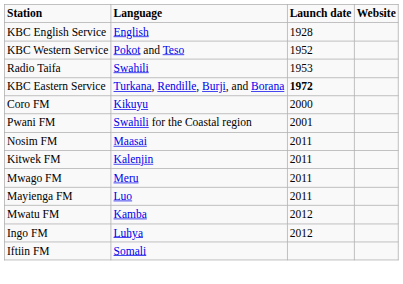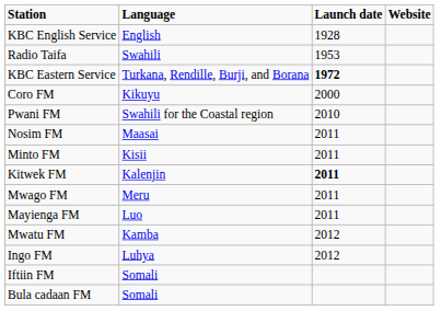 <table class="sortable wikitable" style="margin: 1em 1em 1em 0; background: #f9f9f9; border: 1px #aaa solid; border-collapse: collapse">
 <tr>
 <td><strong>Station</strong></td>
 <td><strong>Language</strong></td>
 <td><strong>Launch date</strong></td>
 <td><strong>Website</strong></td>
 </tr>
 <tr style="vertical-align: top; text-align: left;">
 <td>KBC English Service</td>
 <td><a href='#'>English</a></td>
 <td>1928</td>
 <td> </td>
-</tr>
-<tr style="vertical-align: top; text-align: left;">
-<td>KBC Western Service</td>
-<td><a href='#'>Pokot</a> and <a href='#'>Teso</a></td>
-<td>1952</td>
-<td></td>
 </tr>
 <tr style="vertical-align: top; text-align: left;">
 <td>Radio Taifa</td>
 <td><a href='#'>Swahili</a></td>
 <td>1953</td>
 <td></td>
 </tr>
 <tr style="vertical-align: top; text-align: left;">
 <td>KBC Eastern Service</td>
 <td><a href='#'>Turkana</a>, <a href='#'>Rendille</a>, <a href='#'>Burji</a>, and <a href='#'>Borana</a></td>
 <td><strong>1972</strong></td>
 <td></td>
 </tr>
 <tr style="vertical-align: top; text-align: left;">
 <td>Coro FM</td>
 <td><a href='#'>Kikuyu</a></td>
 <td>2000</td>
 <td> </td>
 </tr>
 <tr style="vertical-align: top; text-align: left;">
 <td>Pwani FM</td>
 <td><a href='#'>Swahili</a> for the Coastal region</td>
-<td>2001</td>
+<td>2010</td>
 <td></td>
 </tr>
 <tr style="vertical-align: top; text-align: left;">
 <td>Nosim FM</td>
 <td><a href='#'>Maasai</a></td>
 <td>2011</td>
 <td></td>
 </tr>
 <tr style="vertical-align: top; text-align: left;">
+<td>Minto FM</td>
+<td><a href='#'>Kisii</a></td>
+<td>2011</td>
+<td></td>
+</tr>
+<tr style="vertical-align: top; text-align: left;">
 <td>Kitwek FM</td>
 <td><a href='#'>Kalenjin</a></td>
-<td>2011</td>
+<td><strong>2011</strong></td>
 <td></td>
 </tr>
 <tr style="vertical-align: top; text-align: left;">
 <td>Mwago FM</td>
 <td><a href='#'>Meru</a></td>
 <td>2011</td>
 <td></td>
 </tr>
 <tr style="vertical-align: top; text-align: left;">
 <td>Mayienga FM</td>
 <td><a href='#'>Luo</a></td>
 <td>2011</td>
 <td></td>
 </tr>
 <tr style="vertical-align: top; text-align: left;">
 <td>Mwatu FM</td>
 <td><a href='#'>Kamba</a></td>
 <td>2012</td>
 <td></td>
 </tr>
 <tr style="vertical-align: top; text-align: left;">
 <td>Ingo FM</td>
 <td><a href='#'>Luhya</a></td>
 <td>2012</td>
 <td></td>
 </tr>
 <tr style="vertical-align: top; text-align: left;">
 <td>Iftiin FM</td>
 <td><a href='#'>Somali</a></td>
 <td></td>
 <td> </td>
 </tr>
+<tr>
+<td>Bula cadaan FM</td>
+<td><a href='#'>Somali</a></td>
+<td></td>
+<td></td>
+</tr>
 </table>
